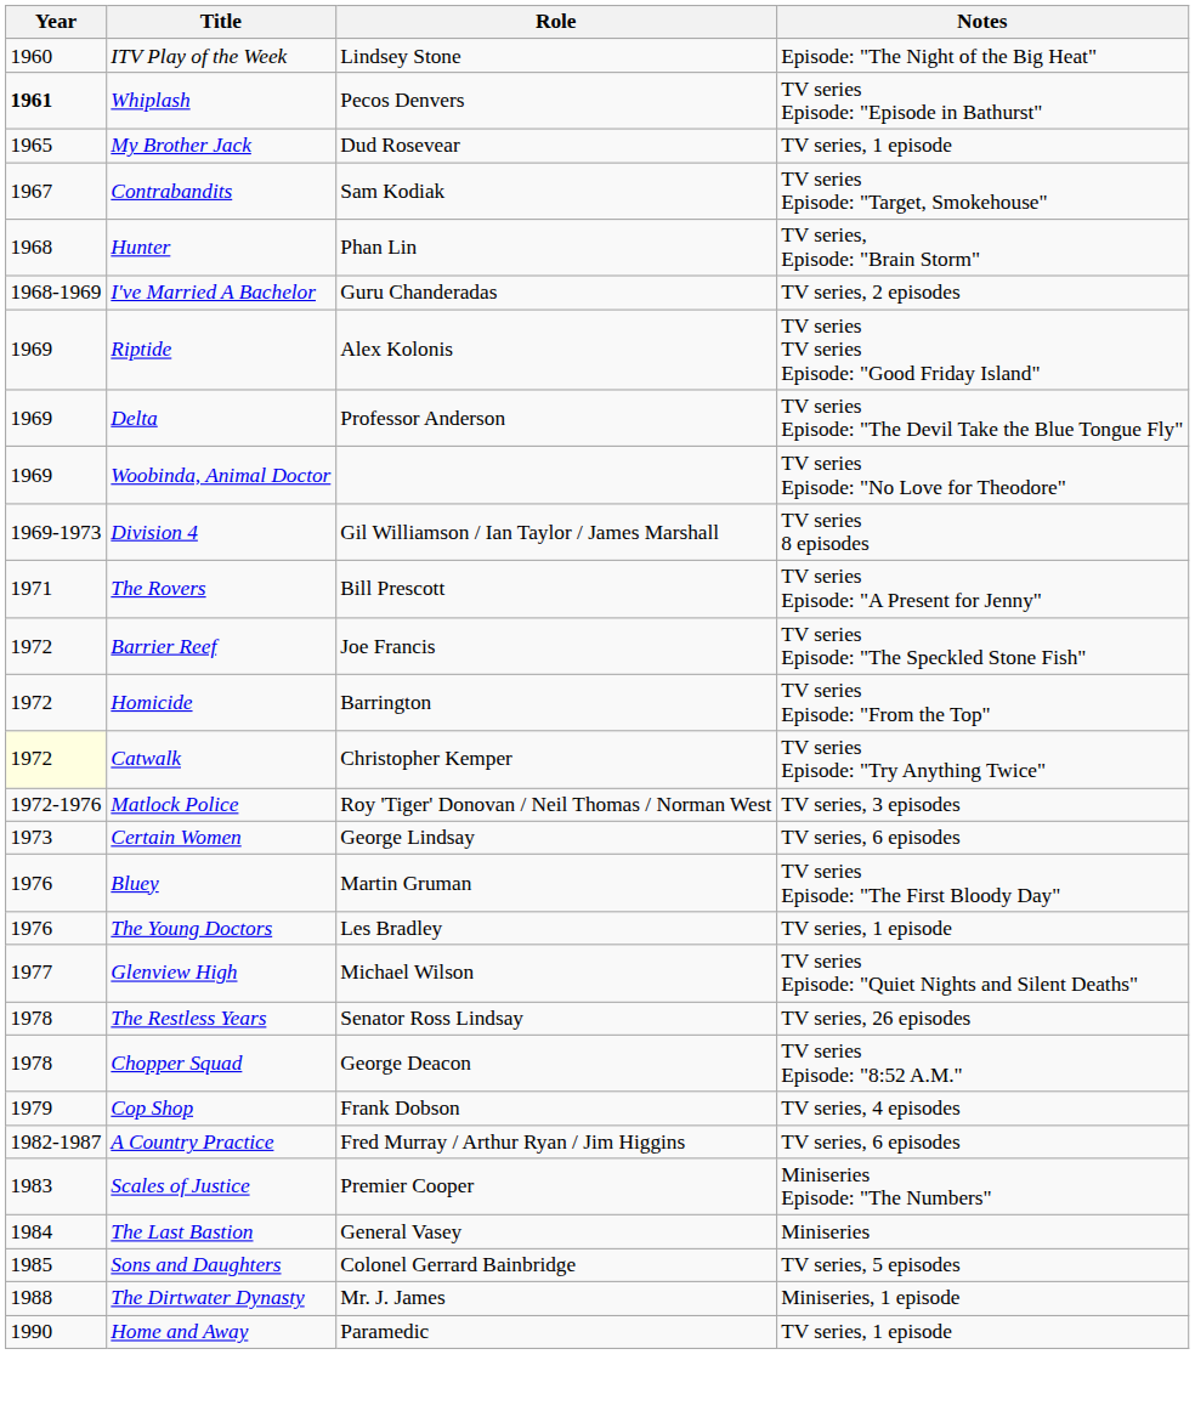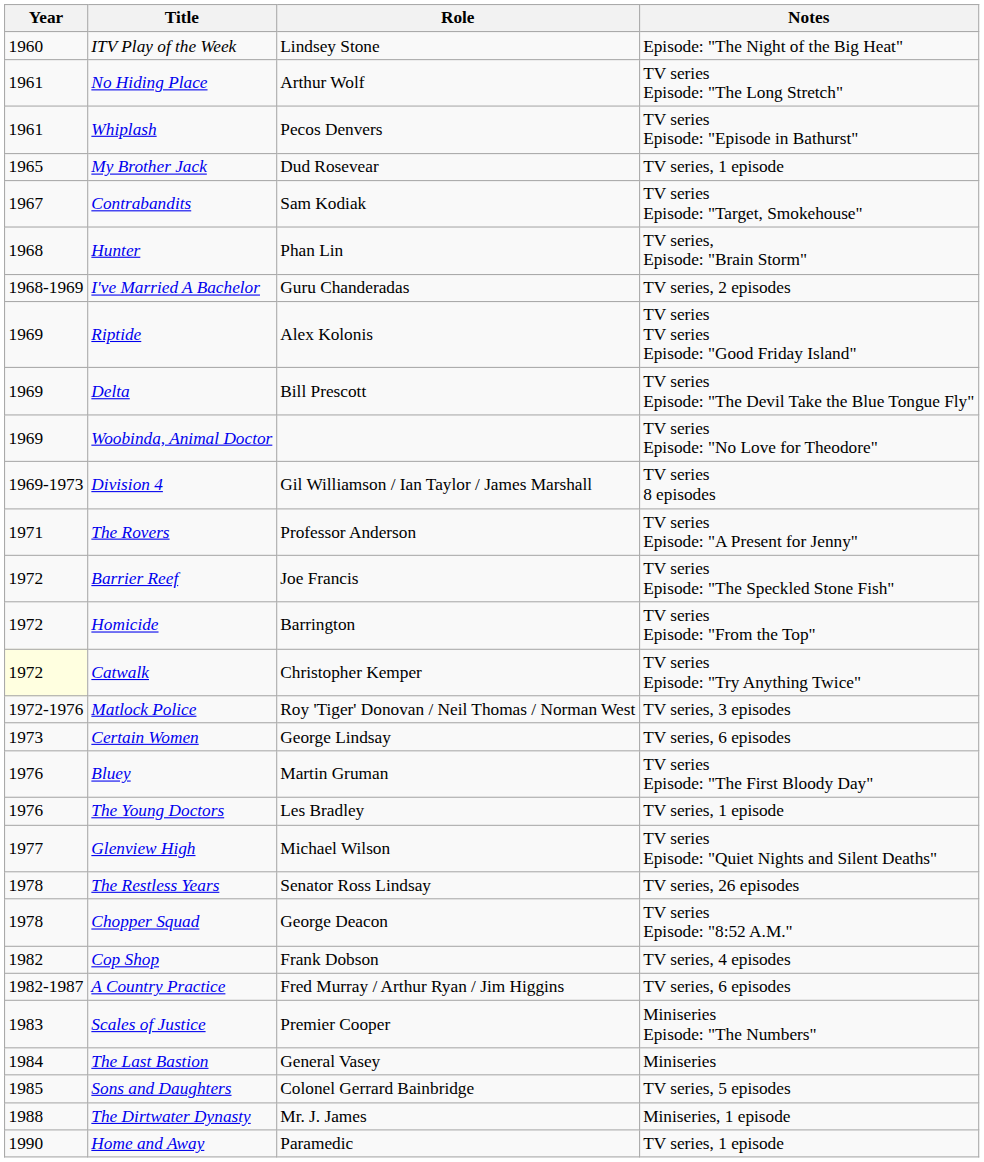 <table class="wikitable">
 <tr>
 <th>Year</th>
 <th>Title</th>
 <th>Role</th>
 <th>Notes</th>
 </tr>
 <tr>
 <td>1960</td>
 <td><em>ITV Play of the Week</em></td>
 <td>Lindsey Stone</td>
 <td>Episode: "The Night of the Big Heat"</td>
 </tr>
 <tr>
-<td><strong>1961</strong></td>
+<td>1961</td>
+<td><em><a href='#'>No Hiding Place</a></em></td>
+<td>Arthur Wolf</td>
+<td>TV series<br>Episode: "The Long Stretch"</td>
+</tr>
+<tr>
+<td>1961</td>
 <td><em><a href='#'>Whiplash</a></em></td>
 <td>Pecos Denvers</td>
 <td>TV series<br>Episode: "Episode in Bathurst"</td>
 </tr>
 <tr>
 <td>1965</td>
 <td><em><a href='#'>My Brother Jack</a></em></td>
 <td>Dud Rosevear</td>
 <td>TV series, 1 episode</td>
 </tr>
 <tr>
 <td>1967</td>
 <td><em><a href='#'>Contrabandits</a></em></td>
 <td>Sam Kodiak</td>
 <td>TV series<br>Episode: "Target, Smokehouse"</td>
 </tr>
 <tr>
 <td>1968</td>
 <td><em><a href='#'>Hunter</a></em></td>
 <td>Phan Lin</td>
 <td>TV series,<br>Episode: "Brain Storm"</td>
 </tr>
 <tr>
 <td>1968-1969</td>
 <td><em><a href='#'>I've Married A Bachelor</a></em></td>
 <td>Guru Chanderadas</td>
 <td>TV series, 2 episodes</td>
 </tr>
 <tr>
 <td>1969</td>
 <td><em><a href='#'>Riptide</a></em></td>
 <td>Alex Kolonis</td>
 <td>TV series<br>TV series<br>Episode: "Good Friday Island"</td>
 </tr>
 <tr>
 <td>1969</td>
 <td><em><a href='#'>Delta</a></em></td>
-<td>Professor Anderson</td>
+<td>Bill Prescott</td>
 <td>TV series<br>Episode: "The Devil Take the Blue Tongue Fly"</td>
 </tr>
 <tr>
 <td>1969</td>
 <td><em><a href='#'>Woobinda, Animal Doctor</a></em></td>
 <td></td>
 <td>TV series<br>Episode: "No Love for Theodore"</td>
 </tr>
 <tr>
 <td>1969-1973</td>
 <td><em><a href='#'>Division 4</a></em></td>
 <td>Gil Williamson / Ian Taylor / James Marshall</td>
 <td>TV series<br>8 episodes</td>
 </tr>
 <tr>
 <td>1971</td>
 <td><em><a href='#'>The Rovers</a></em></td>
-<td>Bill Prescott</td>
+<td>Professor Anderson</td>
 <td>TV series<br>Episode: "A Present for Jenny"</td>
 </tr>
 <tr>
 <td>1972</td>
 <td><em><a href='#'>Barrier Reef</a></em></td>
 <td>Joe Francis</td>
 <td>TV series<br>Episode: "The Speckled Stone Fish"</td>
 </tr>
 <tr>
 <td>1972</td>
 <td><em><a href='#'>Homicide</a></em></td>
 <td>Barrington</td>
 <td>TV series<br>Episode: "From the Top"</td>
 </tr>
 <tr>
 <td style="background: lightyellow;">1972</td>
 <td><em><a href='#'>Catwalk</a></em></td>
 <td>Christopher Kemper</td>
 <td>TV series<br>Episode: "Try Anything Twice"</td>
 </tr>
 <tr>
 <td>1972-1976</td>
 <td><em><a href='#'>Matlock Police</a></em></td>
 <td>Roy 'Tiger' Donovan / Neil Thomas / Norman West</td>
 <td>TV series, 3 episodes</td>
 </tr>
 <tr>
 <td>1973</td>
 <td><em><a href='#'>Certain Women</a></em></td>
 <td>George Lindsay</td>
 <td>TV series, 6 episodes</td>
 </tr>
 <tr>
 <td>1976</td>
 <td><em><a href='#'>Bluey</a></em></td>
 <td>Martin Gruman</td>
 <td>TV series<br> Episode: "The First Bloody Day"</td>
 </tr>
 <tr>
 <td>1976</td>
 <td><em><a href='#'>The Young Doctors</a></em></td>
 <td>Les Bradley</td>
 <td>TV series, 1 episode</td>
 </tr>
 <tr>
 <td>1977</td>
 <td><em><a href='#'>Glenview High</a></em></td>
 <td>Michael Wilson</td>
 <td>TV series<br>Episode: "Quiet Nights and Silent Deaths"</td>
 </tr>
 <tr>
 <td>1978</td>
 <td><em><a href='#'>The Restless Years</a></em></td>
 <td>Senator Ross Lindsay</td>
 <td>TV series, 26 episodes</td>
 </tr>
 <tr>
 <td>1978</td>
 <td><em><a href='#'>Chopper Squad</a></em></td>
 <td>George Deacon</td>
 <td>TV series<br>Episode: "8:52 A.M."</td>
 </tr>
 <tr>
-<td>1979</td>
+<td>1982</td>
 <td><em><a href='#'>Cop Shop</a></em></td>
 <td>Frank Dobson</td>
 <td>TV series, 4 episodes</td>
 </tr>
 <tr>
 <td>1982-1987</td>
 <td><em><a href='#'>A Country Practice</a></em></td>
 <td>Fred Murray / Arthur Ryan / Jim Higgins</td>
 <td>TV series,  6 episodes</td>
 </tr>
 <tr>
 <td>1983</td>
 <td><em><a href='#'>Scales of Justice</a></em></td>
 <td>Premier Cooper</td>
 <td>Miniseries<br>Episode: "The Numbers"</td>
 </tr>
 <tr>
 <td>1984</td>
 <td><em><a href='#'>The Last Bastion</a></em></td>
 <td>General Vasey</td>
 <td>Miniseries</td>
 </tr>
 <tr>
 <td>1985</td>
 <td><em><a href='#'>Sons and Daughters</a></em></td>
 <td>Colonel Gerrard Bainbridge</td>
 <td>TV series, 5 episodes</td>
 </tr>
 <tr>
 <td>1988</td>
 <td><em><a href='#'>The Dirtwater Dynasty</a></em></td>
 <td>Mr. J. James</td>
 <td>Miniseries, 1 episode</td>
 </tr>
 <tr>
 <td>1990</td>
 <td><em><a href='#'>Home and Away</a></em></td>
 <td>Paramedic</td>
 <td>TV series, 1 episode</td>
 </tr>
 </table>
